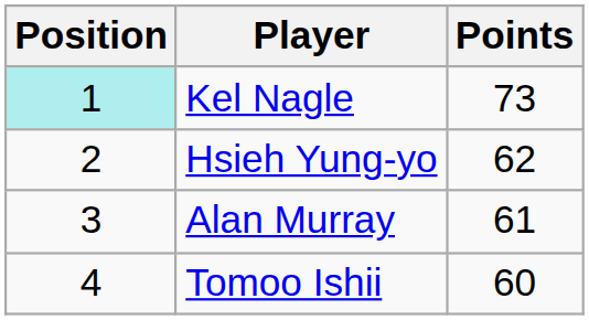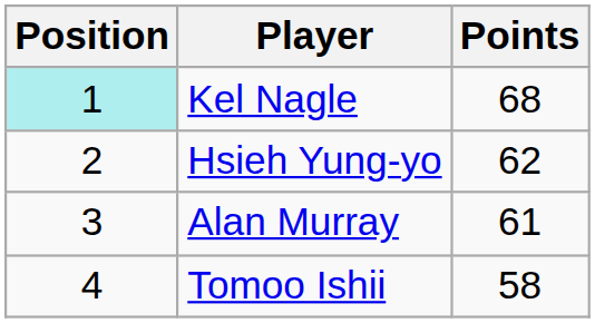 <table class="wikitable">
 <tr>
 <th>Position</th>
 <th>Player</th>
 <th>Points</th>
 </tr>
 <tr>
 <td align=center style="background: paleturquoise;">1</td>
 <td> <a href='#'>Kel Nagle</a></td>
-<td align=center>73</td>
+<td align=center>68</td>
 </tr>
 <tr>
 <td align=center>2</td>
 <td> <a href='#'>Hsieh Yung-yo</a></td>
 <td align=center>62</td>
 </tr>
 <tr>
 <td align=center>3</td>
 <td> <a href='#'>Alan Murray</a></td>
 <td align=center>61</td>
 </tr>
 <tr>
 <td align=center>4</td>
 <td> <a href='#'>Tomoo Ishii</a></td>
-<td align=center>60</td>
+<td align=center>58</td>
 </tr>
 </table>
